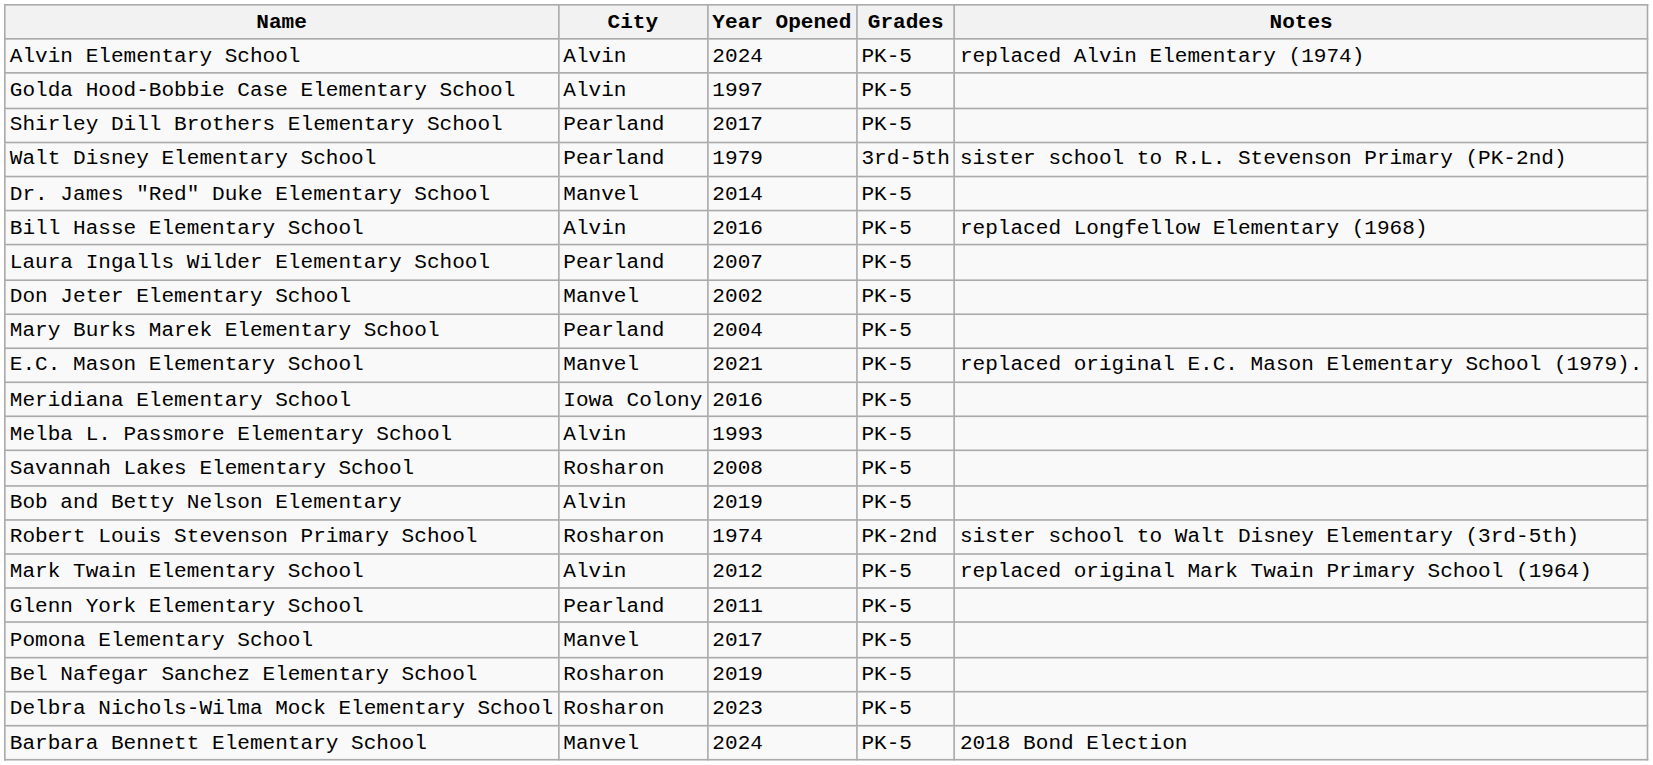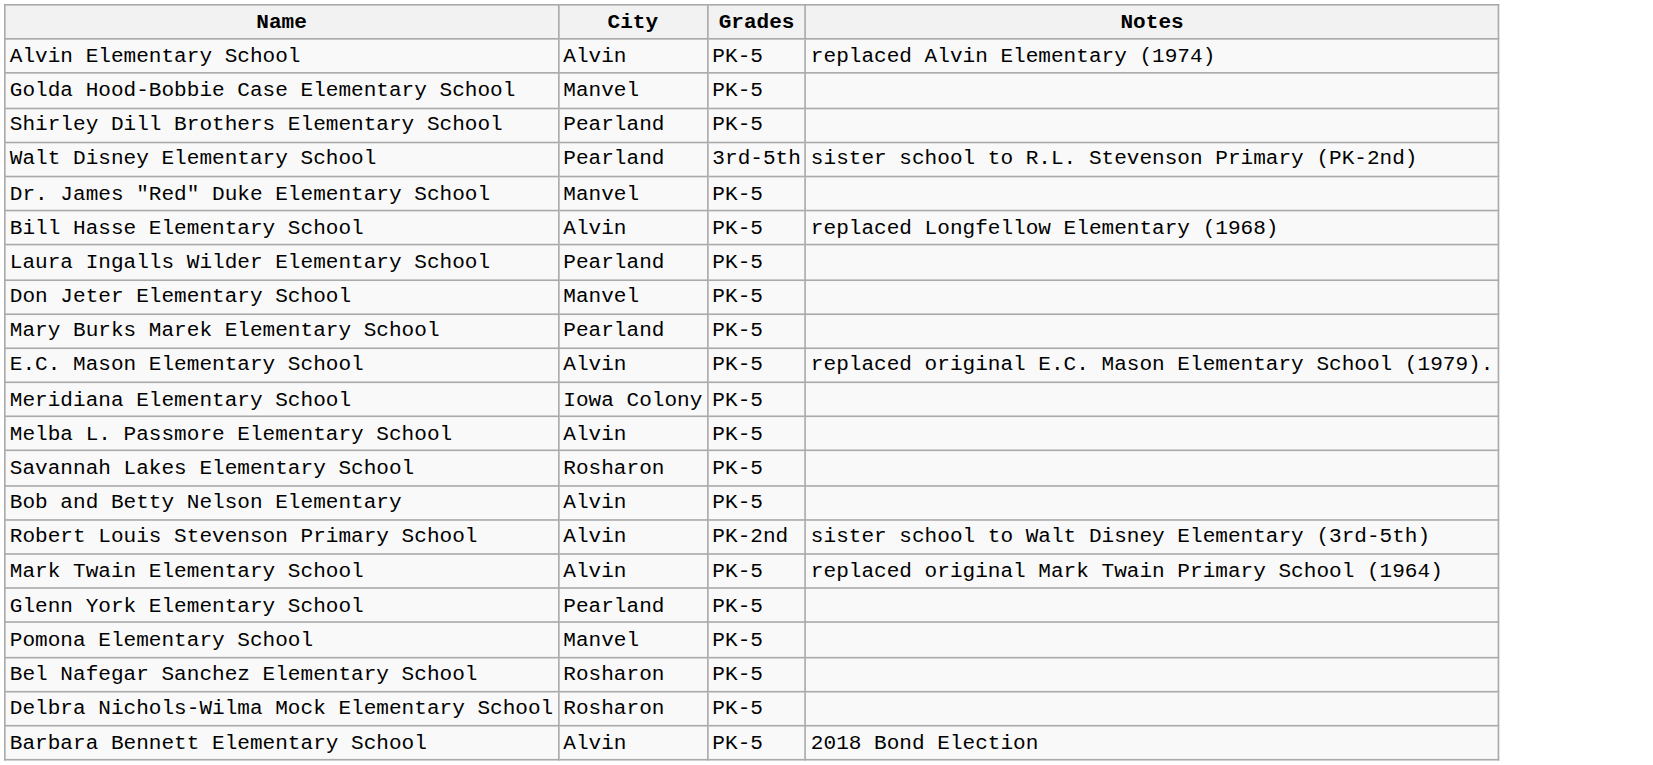 <table class="wikitable sortable" align="left" style="margin:auto;">
 <tr>
 <th>Name</th>
 <th>City</th>
-<th>Year Opened</th>
 <th>Grades</th>
 <th>Notes</th>
 </tr>
 <tr>
 <td>Alvin Elementary School</td>
 <td>Alvin</td>
-<td>2024</td>
 <td>PK-5</td>
 <td>replaced Alvin Elementary (1974)</td>
 </tr>
 <tr>
 <td>Golda Hood-Bobbie Case Elementary School</td>
-<td>Alvin</td>
-<td>1997</td>
+<td>Manvel</td>
 <td>PK-5</td>
 <td></td>
 </tr>
 <tr>
 <td>Shirley Dill Brothers Elementary School</td>
 <td>Pearland</td>
-<td>2017</td>
 <td>PK-5</td>
 <td></td>
 </tr>
 <tr>
 <td>Walt Disney Elementary School</td>
 <td>Pearland</td>
-<td>1979</td>
 <td>3rd-5th</td>
 <td>sister school to R.L. Stevenson Primary (PK-2nd)</td>
 </tr>
 <tr>
 <td>Dr. James "Red" Duke Elementary School</td>
 <td>Manvel</td>
-<td>2014</td>
 <td>PK-5</td>
 <td></td>
 </tr>
 <tr>
 <td>Bill Hasse Elementary School</td>
 <td>Alvin</td>
-<td>2016</td>
 <td>PK-5</td>
 <td>replaced Longfellow Elementary (1968)</td>
 </tr>
 <tr>
 <td>Laura Ingalls Wilder Elementary School</td>
 <td>Pearland</td>
-<td>2007</td>
 <td>PK-5</td>
 <td></td>
 </tr>
 <tr>
 <td>Don Jeter Elementary School</td>
 <td>Manvel</td>
-<td>2002</td>
 <td>PK-5</td>
 <td></td>
 </tr>
 <tr>
 <td>Mary Burks Marek Elementary School</td>
 <td>Pearland</td>
-<td>2004</td>
 <td>PK-5</td>
 <td></td>
 </tr>
 <tr>
 <td>E.C. Mason Elementary School</td>
-<td>Manvel</td>
-<td>2021</td>
+<td>Alvin</td>
 <td>PK-5</td>
 <td>replaced original E.C. Mason Elementary School (1979).</td>
 </tr>
 <tr>
 <td>Meridiana Elementary School</td>
 <td>Iowa Colony</td>
-<td>2016</td>
 <td>PK-5</td>
 <td></td>
 </tr>
 <tr>
 <td>Melba L. Passmore Elementary School</td>
 <td>Alvin</td>
-<td>1993</td>
 <td>PK-5</td>
 <td></td>
 </tr>
 <tr>
 <td>Savannah Lakes Elementary School</td>
 <td>Rosharon</td>
-<td>2008</td>
 <td>PK-5</td>
 <td></td>
 </tr>
 <tr>
 <td>Bob and Betty Nelson Elementary</td>
 <td>Alvin</td>
-<td>2019</td>
 <td>PK-5</td>
 <td></td>
 </tr>
 <tr>
 <td>Robert Louis Stevenson Primary School</td>
-<td>Rosharon</td>
-<td>1974</td>
+<td>Alvin</td>
 <td>PK-2nd</td>
 <td>sister school to Walt Disney Elementary (3rd-5th)</td>
 </tr>
 <tr>
 <td>Mark Twain Elementary School</td>
 <td>Alvin</td>
-<td>2012</td>
 <td>PK-5</td>
 <td>replaced original Mark Twain Primary School (1964)</td>
 </tr>
 <tr>
 <td>Glenn York Elementary School</td>
 <td>Pearland</td>
-<td>2011</td>
 <td>PK-5</td>
 <td></td>
 </tr>
 <tr>
 <td>Pomona Elementary School</td>
 <td>Manvel</td>
-<td>2017</td>
 <td>PK-5</td>
 <td></td>
 </tr>
 <tr>
 <td>Bel Nafegar Sanchez Elementary School</td>
 <td>Rosharon</td>
-<td>2019</td>
 <td>PK-5</td>
 <td></td>
 </tr>
 <tr>
 <td>Delbra Nichols-Wilma Mock Elementary School</td>
 <td>Rosharon</td>
-<td>2023</td>
 <td>PK-5</td>
 <td></td>
 </tr>
 <tr>
 <td>Barbara Bennett Elementary School</td>
-<td>Manvel</td>
-<td>2024</td>
+<td>Alvin</td>
 <td>PK-5</td>
 <td>2018 Bond Election</td>
 </tr>
 </table>
